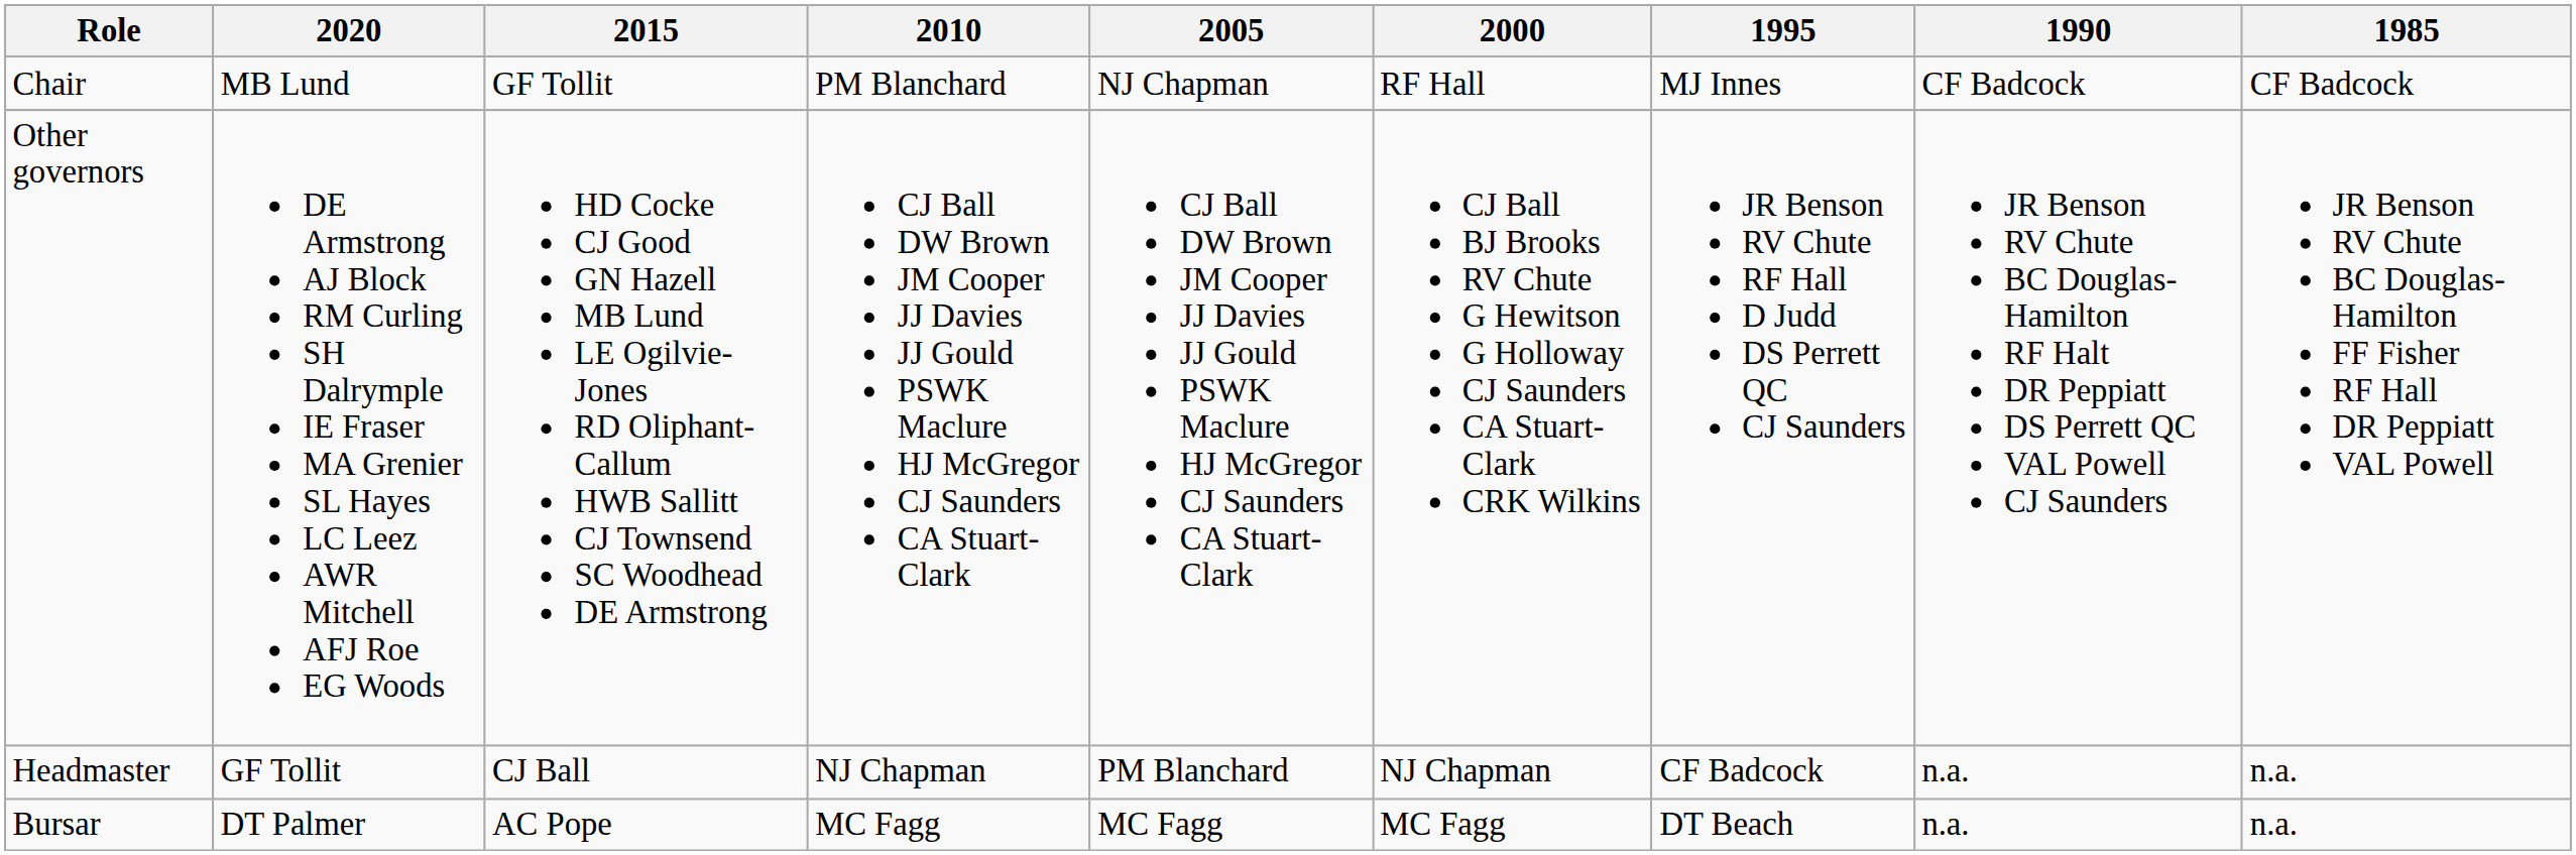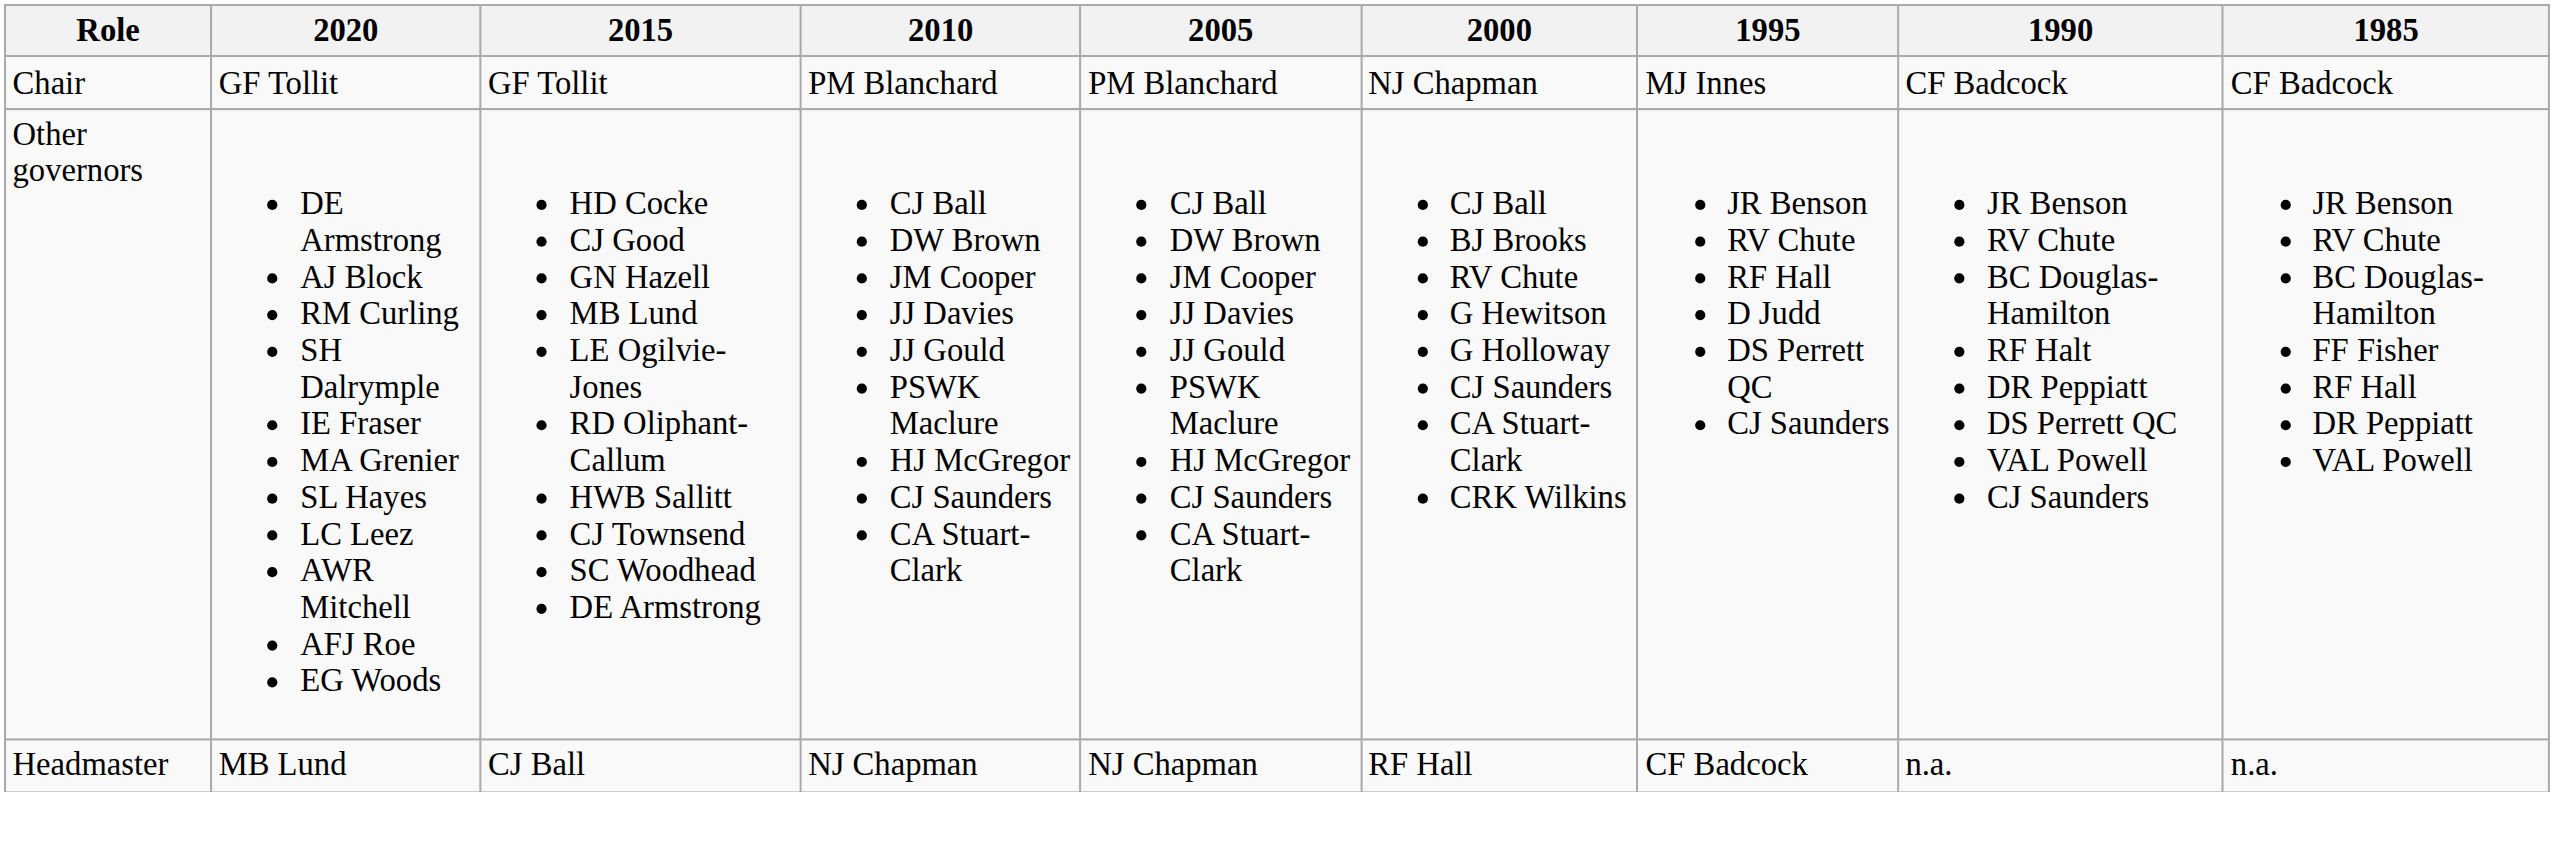 <table class="wikitable">
 <tr>
 <th scope="col">Role</th>
 <th scope="col">2020</th>
 <th scope="col">2015</th>
 <th scope="col">2010</th>
 <th scope="col">2005</th>
 <th scope="col">2000</th>
 <th scope="col">1995</th>
 <th scope="col">1990</th>
 <th scope="col">1985</th>
 </tr>
 <tr style="vertical-align: top;">
 <td>Chair</td>
-<td>MB Lund</td>
+<td>GF Tollit</td>
 <td>GF Tollit</td>
 <td>PM Blanchard</td>
+<td>PM Blanchard</td>
 <td>NJ Chapman</td>
-<td>RF Hall</td>
 <td>MJ Innes</td>
 <td>CF Badcock</td>
 <td>CF Badcock</td>
 </tr>
 <tr>
 </tr>
 <tr style="vertical-align: top;">
 <td>Other governors</td>
 <td><br><ul><li>DE Armstrong</li><li>AJ Block</li><li>RM Curling</li><li>SH Dalrymple</li><li>IE Fraser</li><li>MA Grenier</li><li>SL Hayes</li><li>LC Leez</li><li>AWR Mitchell</li><li>AFJ Roe</li><li>EG Woods</li></ul></td>
 <td><br><ul><li>HD Cocke</li><li>CJ Good</li><li>GN Hazell</li><li>MB Lund</li><li>LE Ogilvie-Jones</li><li>RD Oliphant-Callum</li><li>HWB Sallitt</li><li>CJ Townsend</li><li>SC Woodhead</li><li>DE Armstrong</li></ul></td>
 <td><br><ul><li>CJ Ball</li><li>DW Brown</li><li>JM Cooper</li><li>JJ Davies</li><li>JJ Gould</li><li>PSWK Maclure</li><li>HJ McGregor</li><li>CJ Saunders</li><li>CA Stuart-Clark</li></ul></td>
 <td><br><ul><li>CJ Ball</li><li>DW Brown</li><li>JM Cooper</li><li>JJ Davies</li><li>JJ Gould</li><li>PSWK Maclure</li><li>HJ McGregor</li><li>CJ Saunders</li><li>CA Stuart-Clark</li></ul></td>
 <td><br><ul><li>CJ Ball</li><li>BJ Brooks</li><li>RV Chute</li><li>G Hewitson</li><li>G Holloway</li><li>CJ Saunders</li><li>CA Stuart-Clark</li><li>CRK Wilkins</li></ul></td>
 <td><br><ul><li>JR Benson</li><li>RV Chute</li><li>RF Hall</li><li>D Judd</li><li>DS Perrett QC</li><li>CJ Saunders</li></ul></td>
 <td><br><ul><li>JR Benson</li><li>RV Chute</li><li>BC Douglas-Hamilton</li><li>RF Halt</li><li>DR Peppiatt</li><li>DS Perrett QC</li><li>VAL Powell</li><li>CJ Saunders</li></ul></td>
 <td><br><ul><li>JR Benson</li><li>RV Chute</li><li>BC Douglas-Hamilton</li><li>FF Fisher</li><li>RF Hall</li><li>DR Peppiatt</li><li>VAL Powell</li></ul></td>
 </tr>
 <tr>
 <td>Headmaster</td>
-<td>GF Tollit</td>
+<td>MB Lund</td>
 <td>CJ Ball</td>
 <td>NJ Chapman</td>
-<td>PM Blanchard</td>
 <td>NJ Chapman</td>
+<td>RF Hall</td>
 <td>CF Badcock</td>
 <td>n.a.</td>
 <td>n.a.</td>
 </tr>
-<tr>
-<td>Bursar</td>
-<td>DT Palmer</td>
-<td>AC Pope</td>
-<td>MC Fagg</td>
-<td>MC Fagg</td>
-<td>MC Fagg</td>
-<td>DT Beach</td>
-<td>n.a.</td>
-<td>n.a.</td>
-</tr>
 </table>
